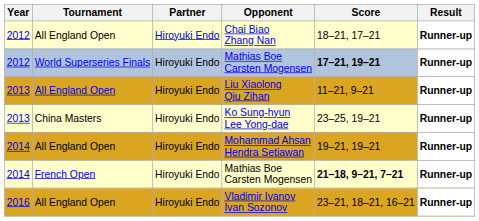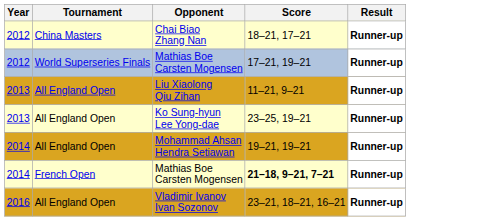 <table class="sortable wikitable" style="font-size: 90%;">
 <tr>
 <th>Year</th>
 <th>Tournament</th>
-<th>Partner</th>
 <th>Opponent</th>
 <th>Score</th>
 <th>Result</th>
 </tr>
 <tr style="background:#FFFFCC">
 <td align="center"><a href='#'>2012</a></td>
-<td align="left">All England Open</td>
-<td align="left"> <a href='#'>Hiroyuki Endo</a></td>
+<td align="left"><a href='#'>China Masters</a></td>
 <td align="left"> <a href='#'>Chai Biao</a> <br>  <a href='#'>Zhang Nan</a></td>
 <td align="left">18–21, 17–21</td>
 <td style="text-align:left; background:white"> <strong>Runner-up</strong></td>
 </tr>
 <tr style="background:#B0C4DE">
 <td align="center"><a href='#'>2012</a></td>
 <td align="left"><a href='#'>World Superseries Finals</a></td>
-<td align="left"> Hiroyuki Endo</td>
 <td align="left"> <a href='#'>Mathias Boe</a> <br>  <a href='#'>Carsten Mogensen</a></td>
-<td align="left"><strong>17–21, 19–21</strong></td>
+<td align="left">17–21, 19–21</td>
 <td style="text-align:left; background:white"> <strong>Runner-up</strong></td>
 </tr>
 <tr style="background:#DAA520">
 <td align="center"><a href='#'>2013</a></td>
 <td align="left"><a href='#'>All England Open</a></td>
-<td align="left"> Hiroyuki Endo</td>
 <td align="left"> <a href='#'>Liu Xiaolong</a> <br>  <a href='#'>Qiu Zihan</a></td>
 <td align="left">11–21, 9–21</td>
 <td style="text-align:left; background:white"> <strong>Runner-up</strong></td>
 </tr>
 <tr style="background:#FFFFCC">
 <td align="center"><a href='#'>2013</a></td>
-<td align="left">China Masters</td>
-<td align="left"> Hiroyuki Endo</td>
+<td align="left">All England Open</td>
 <td align="left"> <a href='#'>Ko Sung-hyun</a> <br>  <a href='#'>Lee Yong-dae</a></td>
 <td align="left">23–25, 19–21</td>
 <td style="text-align:left; background:white"> <strong>Runner-up</strong></td>
 </tr>
 <tr style="background:#DAA520">
 <td align="center"><a href='#'>2014</a></td>
 <td align="left">All England Open</td>
-<td align="left"> Hiroyuki Endo</td>
 <td align="left"> <a href='#'>Mohammad Ahsan</a> <br>  <a href='#'>Hendra Setiawan</a></td>
 <td align="left">19–21, 19–21</td>
 <td style="text-align:left; background:white"> <strong>Runner-up</strong></td>
 </tr>
 <tr style="background:#FFFFCC">
 <td align="center"><a href='#'>2014</a></td>
 <td align="left"><a href='#'>French Open</a></td>
-<td align="left"> Hiroyuki Endo</td>
 <td align="left"> Mathias Boe <br>  Carsten Mogensen</td>
 <td align="left"><strong>21–18, 9–21, 7–21</strong></td>
 <td style="text-align:left; background:white"> <strong>Runner-up</strong></td>
 </tr>
 <tr style="background:#DAA520">
 <td align="center"><a href='#'>2016</a></td>
 <td align="left">All England Open</td>
-<td align="left"> Hiroyuki Endo</td>
 <td align="left"> <a href='#'>Vladimir Ivanov</a> <br>  <a href='#'>Ivan Sozonov</a></td>
 <td align="left">23–21, 18–21, 16–21</td>
 <td style="text-align:left; background:white"> <strong>Runner-up</strong></td>
 </tr>
 </table>
